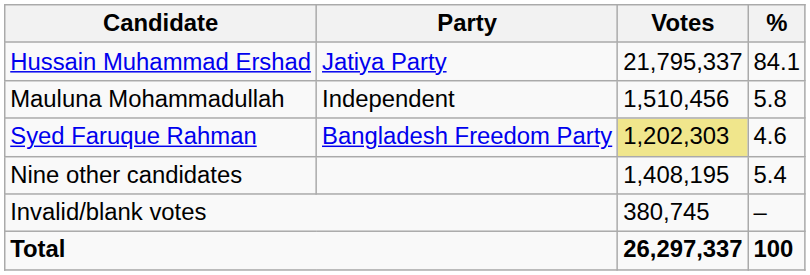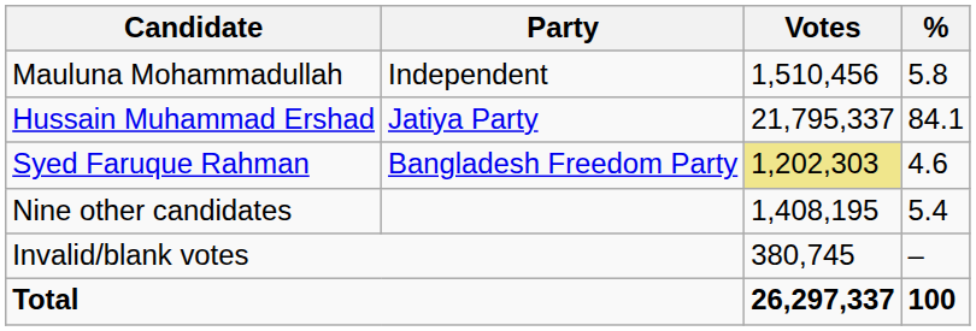 <table class="wikitable">
 <tr>
 <th>Candidate</th>
 <th>Party</th>
 <th>Votes</th>
 <th>%</th>
 </tr>
 <tr>
+<td>Mauluna Mohammadullah</td>
+<td>Independent</td>
+<td>1,510,456</td>
+<td>5.8</td>
+</tr>
+<tr>
 <td><a href='#'>Hussain Muhammad Ershad</a></td>
 <td><a href='#'>Jatiya Party</a></td>
 <td>21,795,337</td>
 <td>84.1</td>
-</tr>
-<tr>
-<td>Mauluna Mohammadullah</td>
-<td>Independent</td>
-<td>1,510,456</td>
-<td>5.8</td>
 </tr>
 <tr>
 <td><a href='#'>Syed Faruque Rahman</a></td>
 <td><a href='#'>Bangladesh Freedom Party</a></td>
 <td style="background: khaki;">1,202,303</td>
 <td>4.6</td>
 </tr>
 <tr>
 <td>Nine other candidates</td>
 <td></td>
 <td>1,408,195</td>
 <td>5.4</td>
 </tr>
 <tr>
 <td colspan="2">Invalid/blank votes</td>
 <td>380,745</td>
 <td>–</td>
 </tr>
 <tr>
 <td colspan="2"><strong>Total</strong></td>
 <td><strong>26,297,337</strong></td>
 <td><strong>100</strong></td>
 </tr>
 </table>
